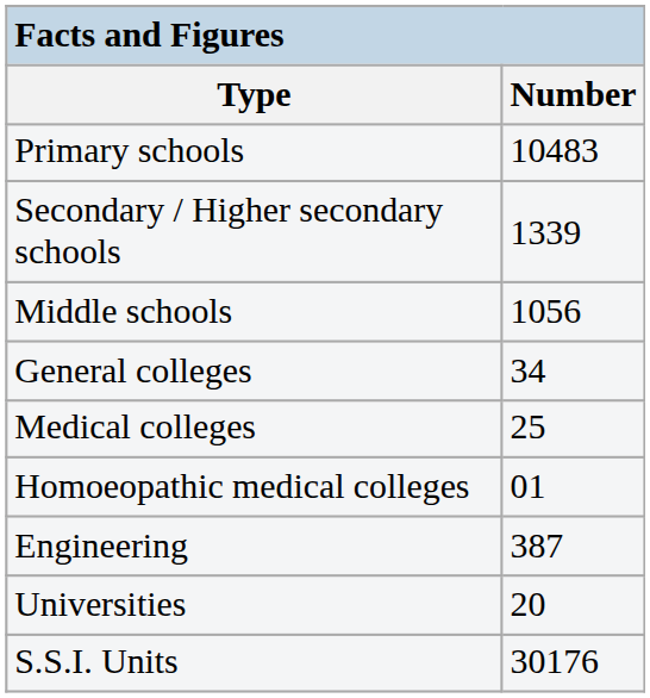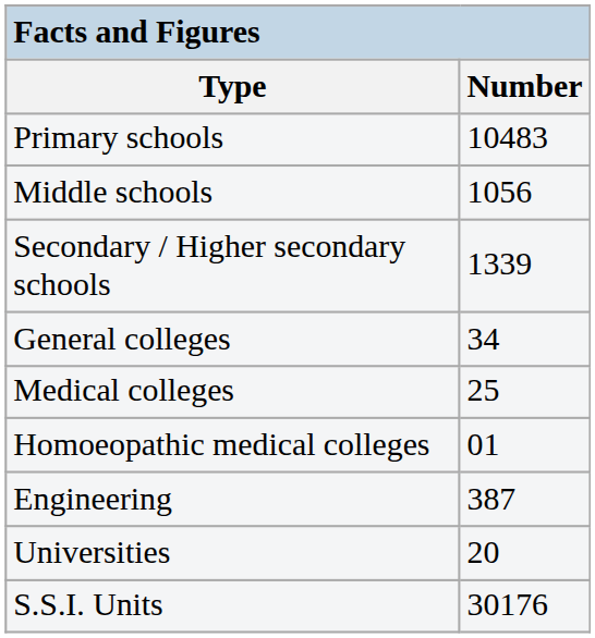 <table class="wikitable sortable" align="right" width="260" style="margin: 0 0 1em 1em; background: #F4F5F6; border: 1px #C6C7C8 solid; border-collapse: collapse; font-size: 90%">
 <tr>
 <td colspan="2" bgcolor="#C2D6E5" align="centr"><strong>Facts and Figures</strong></td>
 </tr>
 <tr>
 <th>Type</th>
 <th>Number</th>
 </tr>
 <tr>
 <td>Primary schools</td>
 <td>10483</td>
 </tr>
 <tr>
+<td>Middle schools</td>
+<td>1056</td>
+</tr>
+<tr>
 <td>Secondary / Higher secondary schools</td>
 <td>1339</td>
-</tr>
-<tr>
-<td>Middle schools</td>
-<td>1056</td>
 </tr>
 <tr>
 <td>General colleges</td>
 <td>34</td>
 </tr>
 <tr>
 <td>Medical colleges</td>
 <td>25</td>
 </tr>
 <tr>
 <td>Homoeopathic medical colleges</td>
 <td>01</td>
 </tr>
 <tr>
 <td>Engineering</td>
 <td>387</td>
 </tr>
 <tr>
 <td>Universities</td>
 <td>20</td>
 </tr>
 <tr>
 <td>S.S.I. Units</td>
 <td>30176</td>
 </tr>
 </table>
